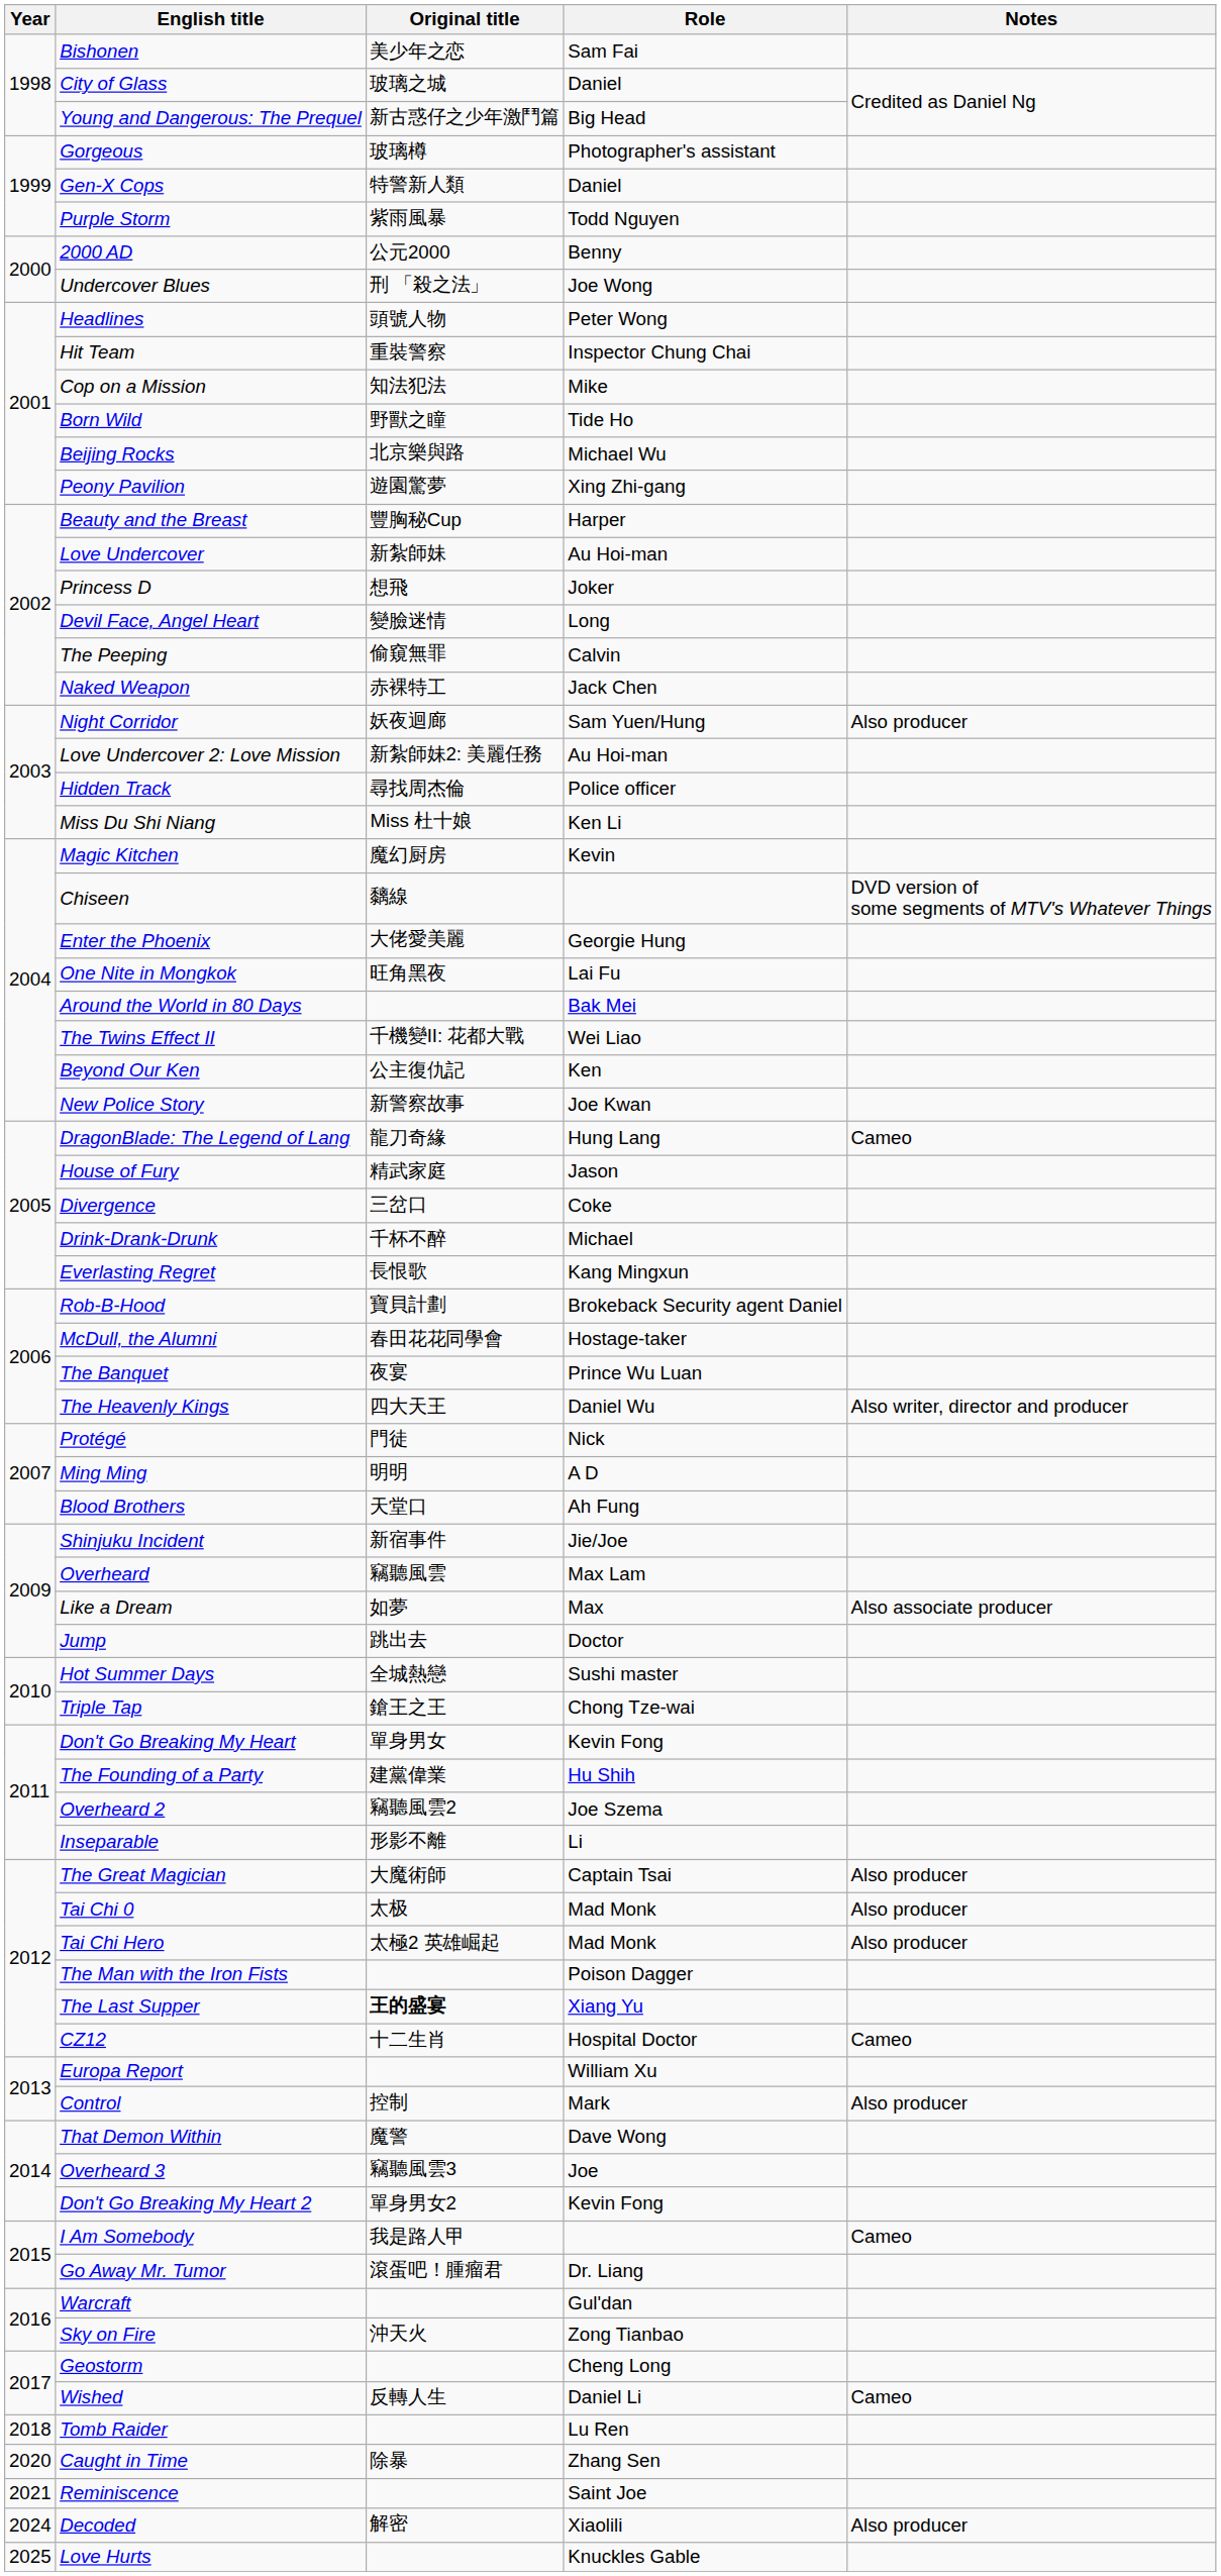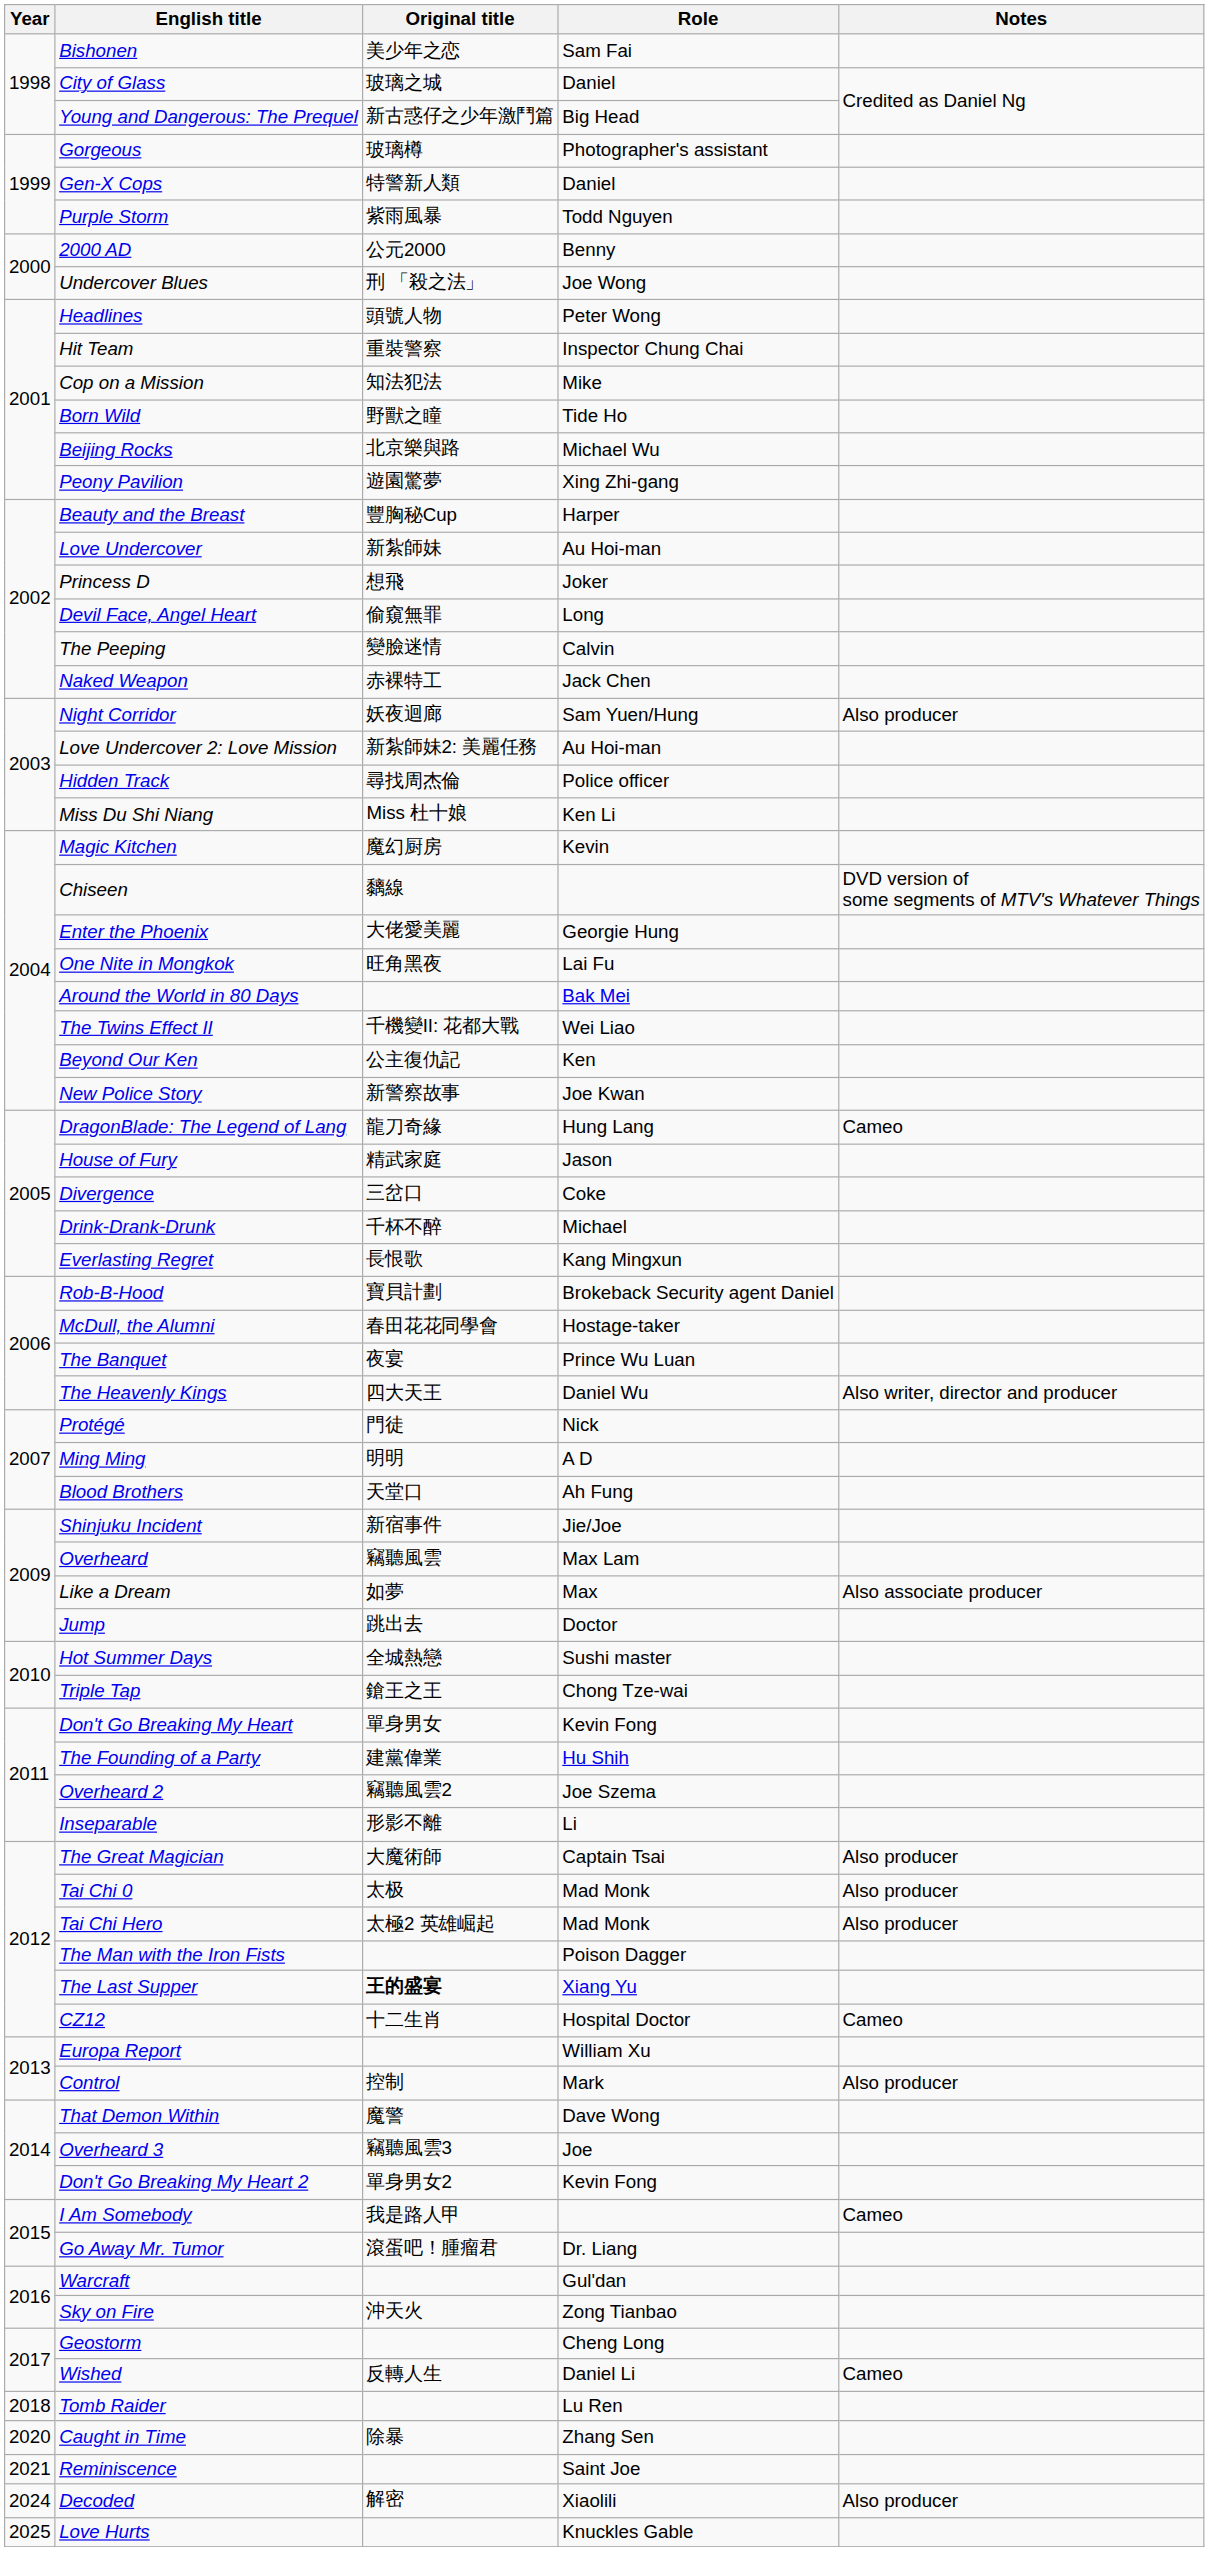 <table class="wikitable sortable">
 <tr>
 <th>Year</th>
 <th>English title</th>
 <th>Original title</th>
 <th>Role</th>
 <th class="unsortable">Notes</th>
 </tr>
 <tr>
 <td rowspan=3>1998</td>
 <td><em><a href='#'>Bishonen</a></em></td>
 <td>美少年之恋</td>
 <td>Sam Fai</td>
 <td></td>
 </tr>
 <tr>
 <td><em><a href='#'>City of Glass</a></em></td>
 <td>玻璃之城</td>
 <td>Daniel</td>
 <td rowspan="2">Credited as Daniel Ng</td>
 </tr>
 <tr>
 <td><em><a href='#'>Young and Dangerous: The Prequel</a></em></td>
 <td>新古惑仔之少年激鬥篇</td>
 <td>Big Head</td>
 </tr>
 <tr>
 <td rowspan=3>1999</td>
 <td><em><a href='#'>Gorgeous</a></em></td>
 <td>玻璃樽</td>
 <td>Photographer's assistant</td>
 <td></td>
 </tr>
 <tr>
 <td><em><a href='#'>Gen-X Cops</a></em></td>
 <td>特警新人類</td>
 <td>Daniel</td>
 <td></td>
 </tr>
 <tr>
 <td><em><a href='#'>Purple Storm</a></em></td>
 <td>紫雨風暴</td>
 <td>Todd Nguyen</td>
 <td></td>
 </tr>
 <tr>
 <td rowspan=2>2000</td>
 <td><em><a href='#'>2000 AD</a></em></td>
 <td>公元2000</td>
 <td>Benny</td>
 <td></td>
 </tr>
 <tr>
 <td><em>Undercover Blues</em></td>
 <td>刑 「殺之法」</td>
 <td>Joe Wong</td>
 <td></td>
 </tr>
 <tr>
 <td rowspan=6>2001</td>
 <td><em><a href='#'>Headlines</a></em></td>
 <td>頭號人物</td>
 <td>Peter Wong</td>
 <td></td>
 </tr>
 <tr>
 <td><em>Hit Team</em></td>
 <td>重裝警察</td>
 <td>Inspector Chung Chai</td>
 <td></td>
 </tr>
 <tr>
 <td><em>Cop on a Mission</em></td>
 <td>知法犯法</td>
 <td>Mike</td>
 <td></td>
 </tr>
 <tr>
 <td><em><a href='#'>Born Wild</a></em></td>
 <td>野獸之瞳</td>
 <td>Tide Ho</td>
 <td></td>
 </tr>
 <tr>
 <td><em><a href='#'>Beijing Rocks</a></em></td>
 <td>北京樂與路</td>
 <td>Michael Wu</td>
 <td></td>
 </tr>
 <tr>
 <td><em><a href='#'>Peony Pavilion</a></em></td>
 <td>遊園驚夢</td>
 <td>Xing Zhi-gang</td>
 <td></td>
 </tr>
 <tr>
 <td rowspan=6>2002</td>
 <td><em><a href='#'>Beauty and the Breast</a></em></td>
 <td>豐胸秘Cup</td>
 <td>Harper</td>
 <td></td>
 </tr>
 <tr>
 <td><em><a href='#'>Love Undercover</a></em></td>
 <td>新紮師妹</td>
 <td>Au Hoi-man</td>
 <td></td>
 </tr>
 <tr>
 <td><em>Princess D</em></td>
 <td>想飛</td>
 <td>Joker</td>
 <td></td>
 </tr>
 <tr>
 <td><em><a href='#'>Devil Face, Angel Heart</a></em></td>
-<td>變臉迷情</td>
+<td>偷窺無罪</td>
 <td>Long</td>
 <td></td>
 </tr>
 <tr>
 <td><em>The Peeping</em></td>
-<td>偷窺無罪</td>
+<td>變臉迷情</td>
 <td>Calvin</td>
 <td></td>
 </tr>
 <tr>
 <td><em><a href='#'>Naked Weapon</a></em></td>
 <td>赤裸特工</td>
 <td>Jack Chen</td>
 <td></td>
 </tr>
 <tr>
 <td rowspan=4>2003</td>
 <td><em><a href='#'>Night Corridor</a></em></td>
 <td>妖夜迴廊</td>
 <td>Sam Yuen/Hung</td>
 <td>Also producer</td>
 </tr>
 <tr>
 <td><em>Love Undercover 2: Love Mission</em></td>
 <td>新紮師妹2: 美麗任務</td>
 <td>Au Hoi-man</td>
 <td></td>
 </tr>
 <tr>
 <td><em><a href='#'>Hidden Track</a></em></td>
 <td>尋找周杰倫</td>
 <td>Police officer</td>
 <td></td>
 </tr>
 <tr>
 <td><em>Miss Du Shi Niang</em></td>
 <td>Miss 杜十娘</td>
 <td>Ken Li</td>
 <td></td>
 </tr>
 <tr>
 <td rowspan=8>2004</td>
 <td><em><a href='#'>Magic Kitchen</a></em></td>
 <td>魔幻厨房</td>
 <td>Kevin</td>
 <td></td>
 </tr>
 <tr>
 <td><em>Chiseen</em></td>
 <td>黐線</td>
 <td></td>
 <td>DVD version of<br>some segments of <em>MTV's Whatever Things</em></td>
 </tr>
 <tr>
 <td><em><a href='#'>Enter the Phoenix</a></em></td>
 <td>大佬愛美麗</td>
 <td>Georgie Hung</td>
 <td></td>
 </tr>
 <tr>
 <td><em><a href='#'>One Nite in Mongkok</a></em></td>
 <td>旺角黑夜</td>
 <td>Lai Fu</td>
 <td></td>
 </tr>
 <tr>
 <td><em><a href='#'>Around the World in 80 Days</a></em></td>
 <td></td>
 <td><a href='#'>Bak Mei</a></td>
 <td></td>
 </tr>
 <tr>
 <td><em><a href='#'>The Twins Effect II</a></em></td>
 <td>千機變II: 花都大戰</td>
 <td>Wei Liao</td>
 <td></td>
 </tr>
 <tr>
 <td><em><a href='#'>Beyond Our Ken</a></em></td>
 <td>公主復仇記</td>
 <td>Ken</td>
 <td></td>
 </tr>
 <tr>
 <td><em><a href='#'>New Police Story</a></em></td>
 <td>新警察故事</td>
 <td>Joe Kwan</td>
 <td></td>
 </tr>
 <tr>
 <td rowspan=5>2005</td>
 <td><em><a href='#'>DragonBlade: The Legend of Lang</a></em></td>
 <td>龍刀奇緣</td>
 <td>Hung Lang</td>
 <td>Cameo</td>
 </tr>
 <tr>
 <td><em><a href='#'>House of Fury</a></em></td>
 <td>精武家庭</td>
 <td>Jason</td>
 <td></td>
 </tr>
 <tr>
 <td><em><a href='#'>Divergence</a></em></td>
 <td>三岔口</td>
 <td>Coke</td>
 <td></td>
 </tr>
 <tr>
 <td><em><a href='#'>Drink-Drank-Drunk</a></em></td>
 <td>千杯不醉</td>
 <td>Michael</td>
 <td></td>
 </tr>
 <tr>
 <td><em><a href='#'>Everlasting Regret</a></em></td>
 <td>長恨歌</td>
 <td>Kang Mingxun</td>
 <td></td>
 </tr>
 <tr>
 <td rowspan=4>2006</td>
 <td><em><a href='#'>Rob-B-Hood</a></em></td>
 <td>寶貝計劃</td>
 <td>Brokeback Security agent Daniel</td>
 <td></td>
 </tr>
 <tr>
 <td><em><a href='#'>McDull, the Alumni</a></em></td>
 <td>春田花花同學會</td>
 <td>Hostage-taker</td>
 <td></td>
 </tr>
 <tr>
 <td><em><a href='#'>The Banquet</a></em></td>
 <td>夜宴</td>
 <td>Prince Wu Luan</td>
 <td></td>
 </tr>
 <tr>
 <td><em><a href='#'>The Heavenly Kings</a></em></td>
 <td>四大天王</td>
 <td>Daniel Wu</td>
 <td>Also writer, director and producer</td>
 </tr>
 <tr>
 <td rowspan=3>2007</td>
 <td><em><a href='#'>Protégé</a></em></td>
 <td>門徒</td>
 <td>Nick</td>
 <td></td>
 </tr>
 <tr>
 <td><em><a href='#'>Ming Ming</a></em></td>
 <td>明明</td>
 <td>A D</td>
 <td></td>
 </tr>
 <tr>
 <td><em><a href='#'>Blood Brothers</a></em></td>
 <td>天堂口</td>
 <td>Ah Fung</td>
 <td></td>
 </tr>
 <tr>
 <td rowspan=4>2009</td>
 <td><em><a href='#'>Shinjuku Incident</a></em></td>
 <td>新宿事件</td>
 <td>Jie/Joe</td>
 <td></td>
 </tr>
 <tr>
 <td><em><a href='#'>Overheard</a></em></td>
 <td>竊聽風雲</td>
 <td>Max Lam</td>
 <td></td>
 </tr>
 <tr>
 <td><em>Like a Dream</em></td>
 <td>如夢</td>
 <td>Max</td>
 <td>Also associate producer</td>
 </tr>
 <tr>
 <td><em><a href='#'>Jump</a></em></td>
 <td>跳出去</td>
 <td>Doctor</td>
 <td></td>
 </tr>
 <tr>
 <td rowspan=2>2010</td>
 <td><em><a href='#'>Hot Summer Days</a></em></td>
 <td>全城熱戀</td>
 <td>Sushi master</td>
 <td></td>
 </tr>
 <tr>
 <td><em><a href='#'>Triple Tap</a></em></td>
 <td>鎗王之王</td>
 <td>Chong Tze-wai</td>
 <td></td>
 </tr>
 <tr>
 <td rowspan=4>2011</td>
 <td><em><a href='#'>Don't Go Breaking My Heart</a></em></td>
 <td>單身男女</td>
 <td>Kevin Fong</td>
 <td></td>
 </tr>
 <tr>
 <td><em><a href='#'>The Founding of a Party</a></em></td>
 <td>建黨偉業</td>
 <td><a href='#'>Hu Shih</a></td>
 <td></td>
 </tr>
 <tr>
 <td><em><a href='#'>Overheard 2</a></em></td>
 <td>竊聽風雲2</td>
 <td>Joe Szema</td>
 <td></td>
 </tr>
 <tr>
 <td><em><a href='#'>Inseparable</a></em></td>
 <td>形影不離</td>
 <td>Li</td>
 <td></td>
 </tr>
 <tr>
 <td rowspan=6>2012</td>
 <td><em><a href='#'>The Great Magician</a></em></td>
 <td>大魔術師</td>
 <td>Captain Tsai</td>
 <td>Also producer</td>
 </tr>
 <tr>
 <td><em><a href='#'>Tai Chi 0</a></em></td>
 <td>太极</td>
 <td>Mad Monk</td>
 <td>Also producer</td>
 </tr>
 <tr>
 <td><em><a href='#'>Tai Chi Hero</a></em></td>
 <td>太極2 英雄崛起</td>
 <td>Mad Monk</td>
 <td>Also producer</td>
 </tr>
 <tr>
 <td><em><a href='#'>The Man with the Iron Fists</a></em></td>
 <td></td>
 <td>Poison Dagger</td>
 <td></td>
 </tr>
 <tr>
 <td><em><a href='#'>The Last Supper</a></em></td>
 <td><strong>王的盛宴</strong></td>
 <td><a href='#'>Xiang Yu</a></td>
 <td></td>
 </tr>
 <tr>
 <td><em><a href='#'>CZ12</a></em></td>
 <td>十二生肖</td>
 <td>Hospital Doctor</td>
 <td>Cameo</td>
 </tr>
 <tr>
 <td rowspan=2>2013</td>
 <td><em><a href='#'>Europa Report</a></em></td>
 <td></td>
 <td>William Xu</td>
 <td></td>
 </tr>
 <tr>
 <td><em><a href='#'>Control</a></em></td>
 <td>控制</td>
 <td>Mark</td>
 <td>Also producer</td>
 </tr>
 <tr>
 <td rowspan=3>2014</td>
 <td><em><a href='#'>That Demon Within</a></em></td>
 <td>魔警</td>
 <td>Dave Wong</td>
 <td></td>
 </tr>
 <tr>
 <td><em><a href='#'>Overheard 3</a></em></td>
 <td>竊聽風雲3</td>
 <td>Joe</td>
 <td></td>
 </tr>
 <tr>
 <td><em><a href='#'>Don't Go Breaking My Heart 2</a></em></td>
 <td>單身男女2</td>
 <td>Kevin Fong</td>
 <td></td>
 </tr>
 <tr>
 <td rowspan=2>2015</td>
 <td><em><a href='#'>I Am Somebody</a></em></td>
 <td>我是路人甲</td>
 <td></td>
 <td>Cameo</td>
 </tr>
 <tr>
 <td><em><a href='#'>Go Away Mr. Tumor</a></em></td>
 <td>滾蛋吧！腫瘤君</td>
 <td>Dr. Liang</td>
 <td></td>
 </tr>
 <tr>
 <td rowspan="2">2016</td>
 <td><em><a href='#'>Warcraft</a></em></td>
 <td></td>
 <td>Gul'dan</td>
 <td></td>
 </tr>
 <tr>
 <td><em><a href='#'>Sky on Fire</a></em></td>
 <td>沖天火</td>
 <td>Zong Tianbao</td>
 <td></td>
 </tr>
 <tr>
 <td rowspan=2>2017</td>
 <td><em><a href='#'>Geostorm</a></em></td>
 <td></td>
 <td>Cheng Long</td>
 <td></td>
 </tr>
 <tr>
 <td><em><a href='#'>Wished</a></em></td>
 <td>反轉人生</td>
 <td>Daniel Li</td>
 <td>Cameo</td>
 </tr>
 <tr>
 <td>2018</td>
 <td><em><a href='#'>Tomb Raider</a></em></td>
 <td></td>
 <td>Lu Ren</td>
 <td></td>
 </tr>
 <tr>
 <td>2020</td>
 <td><em><a href='#'>Caught in Time</a></em></td>
 <td>除暴</td>
 <td>Zhang Sen</td>
 <td></td>
 </tr>
 <tr>
 <td>2021</td>
 <td><em><a href='#'>Reminiscence</a></em></td>
 <td></td>
 <td>Saint Joe</td>
 <td></td>
 </tr>
 <tr>
 <td>2024</td>
 <td><em><a href='#'>Decoded</a></em></td>
 <td>解密</td>
 <td>Xiaolili</td>
 <td>Also producer</td>
 </tr>
 <tr>
 <td>2025</td>
 <td><em><a href='#'>Love Hurts</a></em></td>
 <td></td>
 <td>Knuckles Gable</td>
 <td></td>
 </tr>
 <tr>
 </tr>
 </table>
